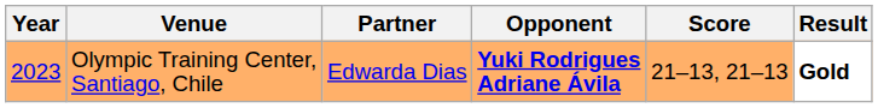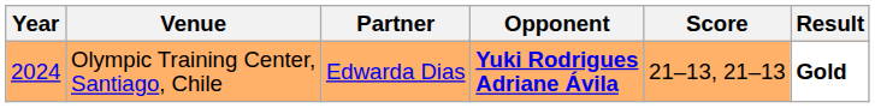 <table class="sortable wikitable" style="font-size: 90%;">
 <tr>
 <th>Year</th>
 <th>Venue</th>
 <th>Partner</th>
 <th>Opponent</th>
 <th>Score</th>
 <th>Result</th>
 </tr>
 <tr style="background:#FFB069">
-<td align="center"><a href='#'>2023</a></td>
+<td align="center"><a href='#'>2024</a></td>
 <td align="left">Olympic Training Center,<br><a href='#'>Santiago</a>, Chile</td>
 <td align="left"> <a href='#'>Edwarda Dias</a></td>
 <td><strong> <a href='#'>Yuki Rodrigues</a><br> <a href='#'>Adriane Ávila</a></strong></td>
 <td>21–13, 21–13</td>
 <td style="text-align:left; background:white"> <strong>Gold</strong></td>
 </tr>
 </table>
